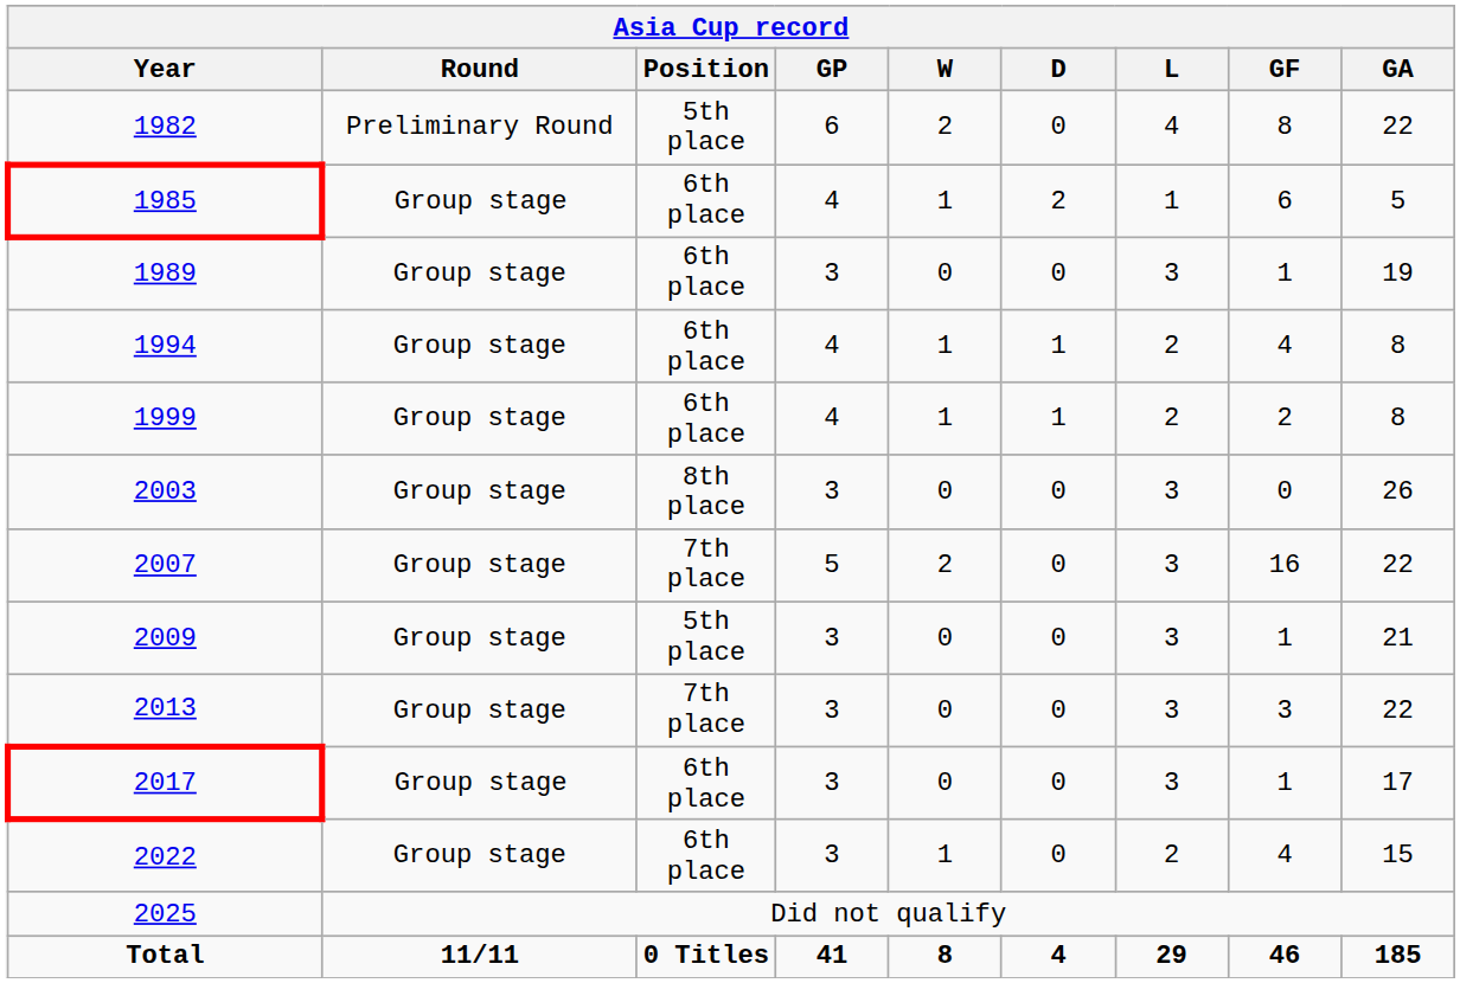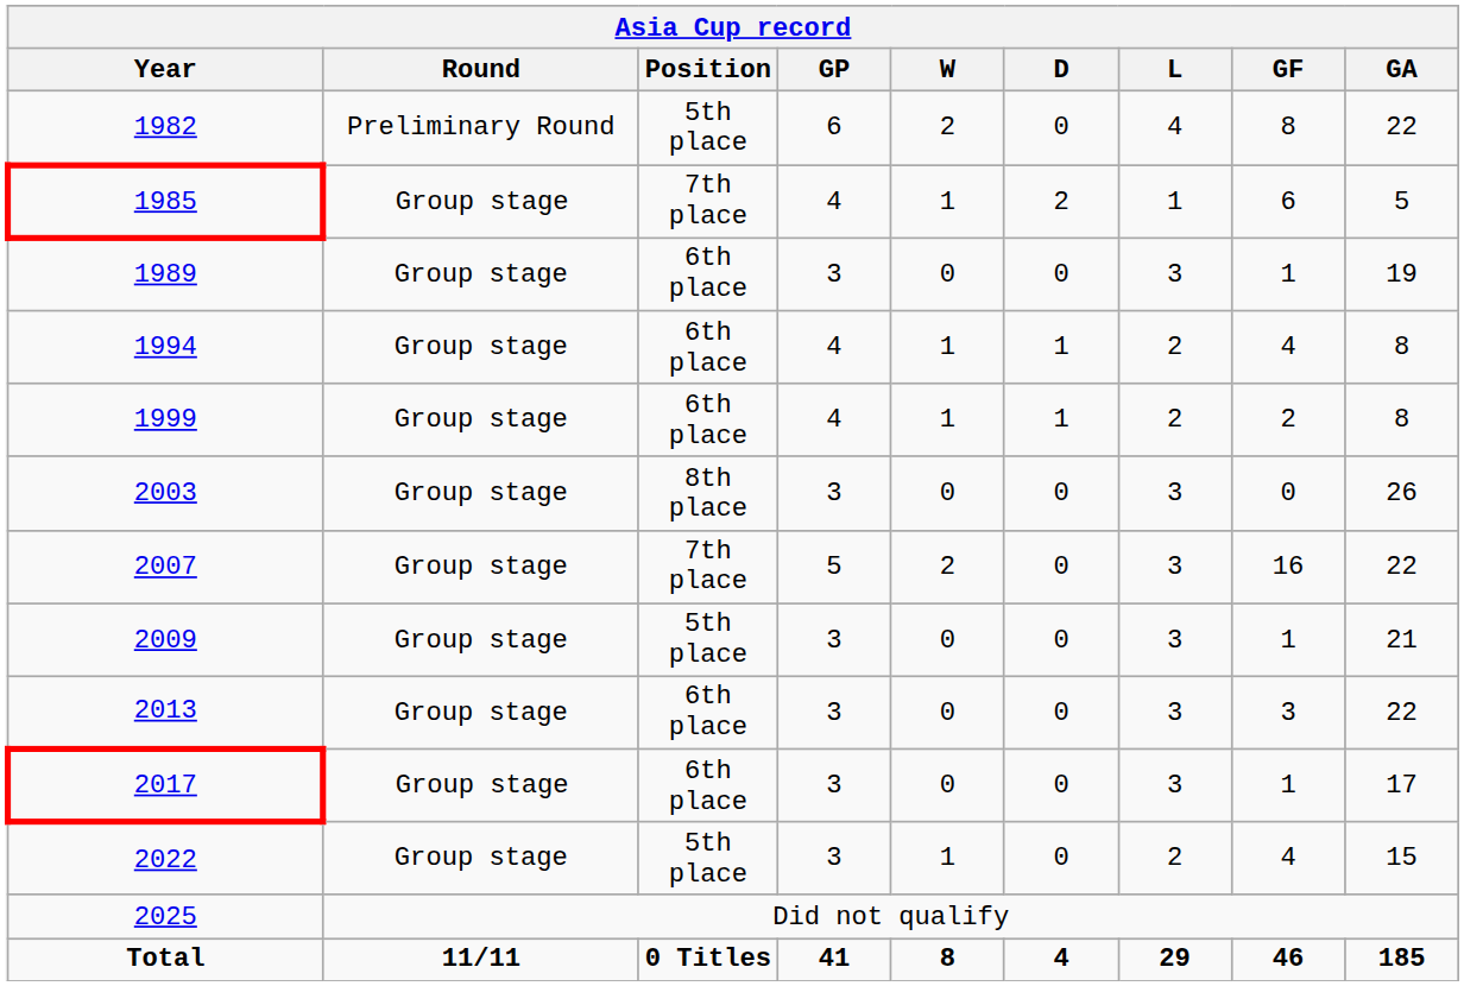 <table class="wikitable" style="text-align: center;">
 <tr>
 <th colspan=9><a href='#'>Asia Cup record</a></th>
 </tr>
 <tr>
 <th width=150>Year</th>
 <th width=150>Round</th>
 <th width=50>Position</th>
 <th width=50>GP</th>
 <th width=50>W</th>
 <th width=50>D</th>
 <th width=50>L</th>
 <th width=50>GF</th>
 <th width=50>GA</th>
 </tr>
 <tr>
 <td> <a href='#'>1982</a></td>
 <td>Preliminary Round</td>
 <td>5th place</td>
 <td>6</td>
 <td>2</td>
 <td>0</td>
 <td>4</td>
 <td>8</td>
 <td>22</td>
 </tr>
 <tr>
 <td style="border: 3px solid red"> <a href='#'>1985</a></td>
 <td>Group stage</td>
-<td>6th place</td>
+<td>7th place</td>
 <td>4</td>
 <td>1</td>
 <td>2</td>
 <td>1</td>
 <td>6</td>
 <td>5</td>
 </tr>
 <tr>
 <td> <a href='#'>1989</a></td>
 <td>Group stage</td>
 <td>6th place</td>
 <td>3</td>
 <td>0</td>
 <td>0</td>
 <td>3</td>
 <td>1</td>
 <td>19</td>
 </tr>
 <tr>
 <td> <a href='#'>1994</a></td>
 <td>Group stage</td>
 <td>6th place</td>
 <td>4</td>
 <td>1</td>
 <td>1</td>
 <td>2</td>
 <td>4</td>
 <td>8</td>
 </tr>
 <tr>
 <td> <a href='#'>1999</a></td>
 <td>Group stage</td>
 <td>6th place</td>
 <td>4</td>
 <td>1</td>
 <td>1</td>
 <td>2</td>
 <td>2</td>
 <td>8</td>
 </tr>
 <tr>
 <td> <a href='#'>2003</a></td>
 <td>Group stage</td>
 <td>8th place</td>
 <td>3</td>
 <td>0</td>
 <td>0</td>
 <td>3</td>
 <td>0</td>
 <td>26</td>
 </tr>
 <tr>
 <td> <a href='#'>2007</a></td>
 <td>Group stage</td>
 <td>7th place</td>
 <td>5</td>
 <td>2</td>
 <td>0</td>
 <td>3</td>
 <td>16</td>
 <td>22</td>
 </tr>
 <tr>
 <td> <a href='#'>2009</a></td>
 <td>Group stage</td>
 <td>5th place</td>
 <td>3</td>
 <td>0</td>
 <td>0</td>
 <td>3</td>
 <td>1</td>
 <td>21</td>
 </tr>
 <tr>
 <td> <a href='#'>2013</a></td>
 <td>Group stage</td>
-<td>7th place</td>
+<td>6th place</td>
 <td>3</td>
 <td>0</td>
 <td>0</td>
 <td>3</td>
 <td>3</td>
 <td>22</td>
 </tr>
 <tr>
 <td style="border: 3px solid red"> <a href='#'>2017</a></td>
 <td>Group stage</td>
 <td>6th place</td>
 <td>3</td>
 <td>0</td>
 <td>0</td>
 <td>3</td>
 <td>1</td>
 <td>17</td>
 </tr>
 <tr>
 <td> <a href='#'>2022</a></td>
 <td>Group stage</td>
-<td>6th place</td>
+<td>5th place</td>
 <td>3</td>
 <td>1</td>
 <td>0</td>
 <td>2</td>
 <td>4</td>
 <td>15</td>
 </tr>
 <tr>
 <td> <a href='#'>2025</a></td>
 <td colspan=8>Did not qualify</td>
 </tr>
 <tr>
 <td><strong>Total</strong></td>
 <td><strong>11/11</strong></td>
 <td><strong>0 Titles</strong></td>
 <td><strong>41</strong></td>
 <td><strong>8</strong></td>
 <td><strong>4</strong></td>
 <td><strong>29</strong></td>
 <td><strong>46</strong></td>
 <td><strong>185</strong></td>
 </tr>
 </table>
